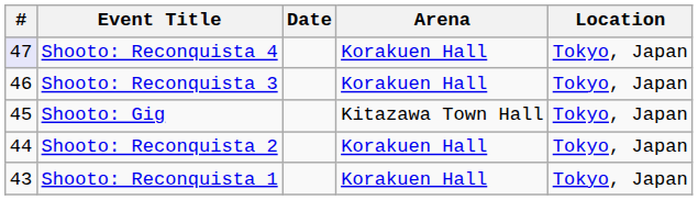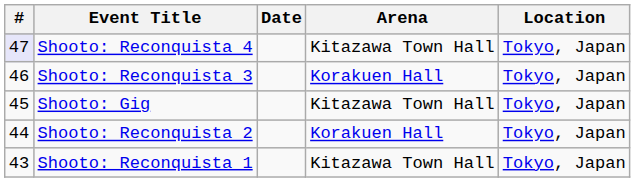 <table class="sortable wikitable succession-box" style="font-size:90%;">
 <tr>
 <th scope="col">#</th>
 <th scope="col">Event Title</th>
 <th scope="col">Date</th>
 <th scope="col">Arena</th>
 <th scope="col">Location</th>
 </tr>
 <tr>
 <td align=center style="background: lavender;">47</td>
 <td><a href='#'>Shooto: Reconquista 4</a></td>
 <td></td>
-<td><a href='#'>Korakuen Hall</a></td>
+<td>Kitazawa Town Hall</td>
 <td><a href='#'>Tokyo</a>, Japan</td>
 </tr>
 <tr>
 <td align=center>46</td>
 <td><a href='#'>Shooto: Reconquista 3</a></td>
 <td></td>
 <td><a href='#'>Korakuen Hall</a></td>
 <td><a href='#'>Tokyo</a>, Japan</td>
 </tr>
 <tr>
 <td align=center>45</td>
 <td><a href='#'>Shooto: Gig</a></td>
 <td></td>
 <td>Kitazawa Town Hall</td>
 <td><a href='#'>Tokyo</a>, Japan</td>
 </tr>
 <tr>
 <td align=center>44</td>
 <td><a href='#'>Shooto: Reconquista 2</a></td>
 <td></td>
 <td><a href='#'>Korakuen Hall</a></td>
 <td><a href='#'>Tokyo</a>, Japan</td>
 </tr>
 <tr>
 <td align=center>43</td>
 <td><a href='#'>Shooto: Reconquista 1</a></td>
 <td></td>
-<td><a href='#'>Korakuen Hall</a></td>
+<td>Kitazawa Town Hall</td>
 <td><a href='#'>Tokyo</a>, Japan</td>
 </tr>
 </table>
